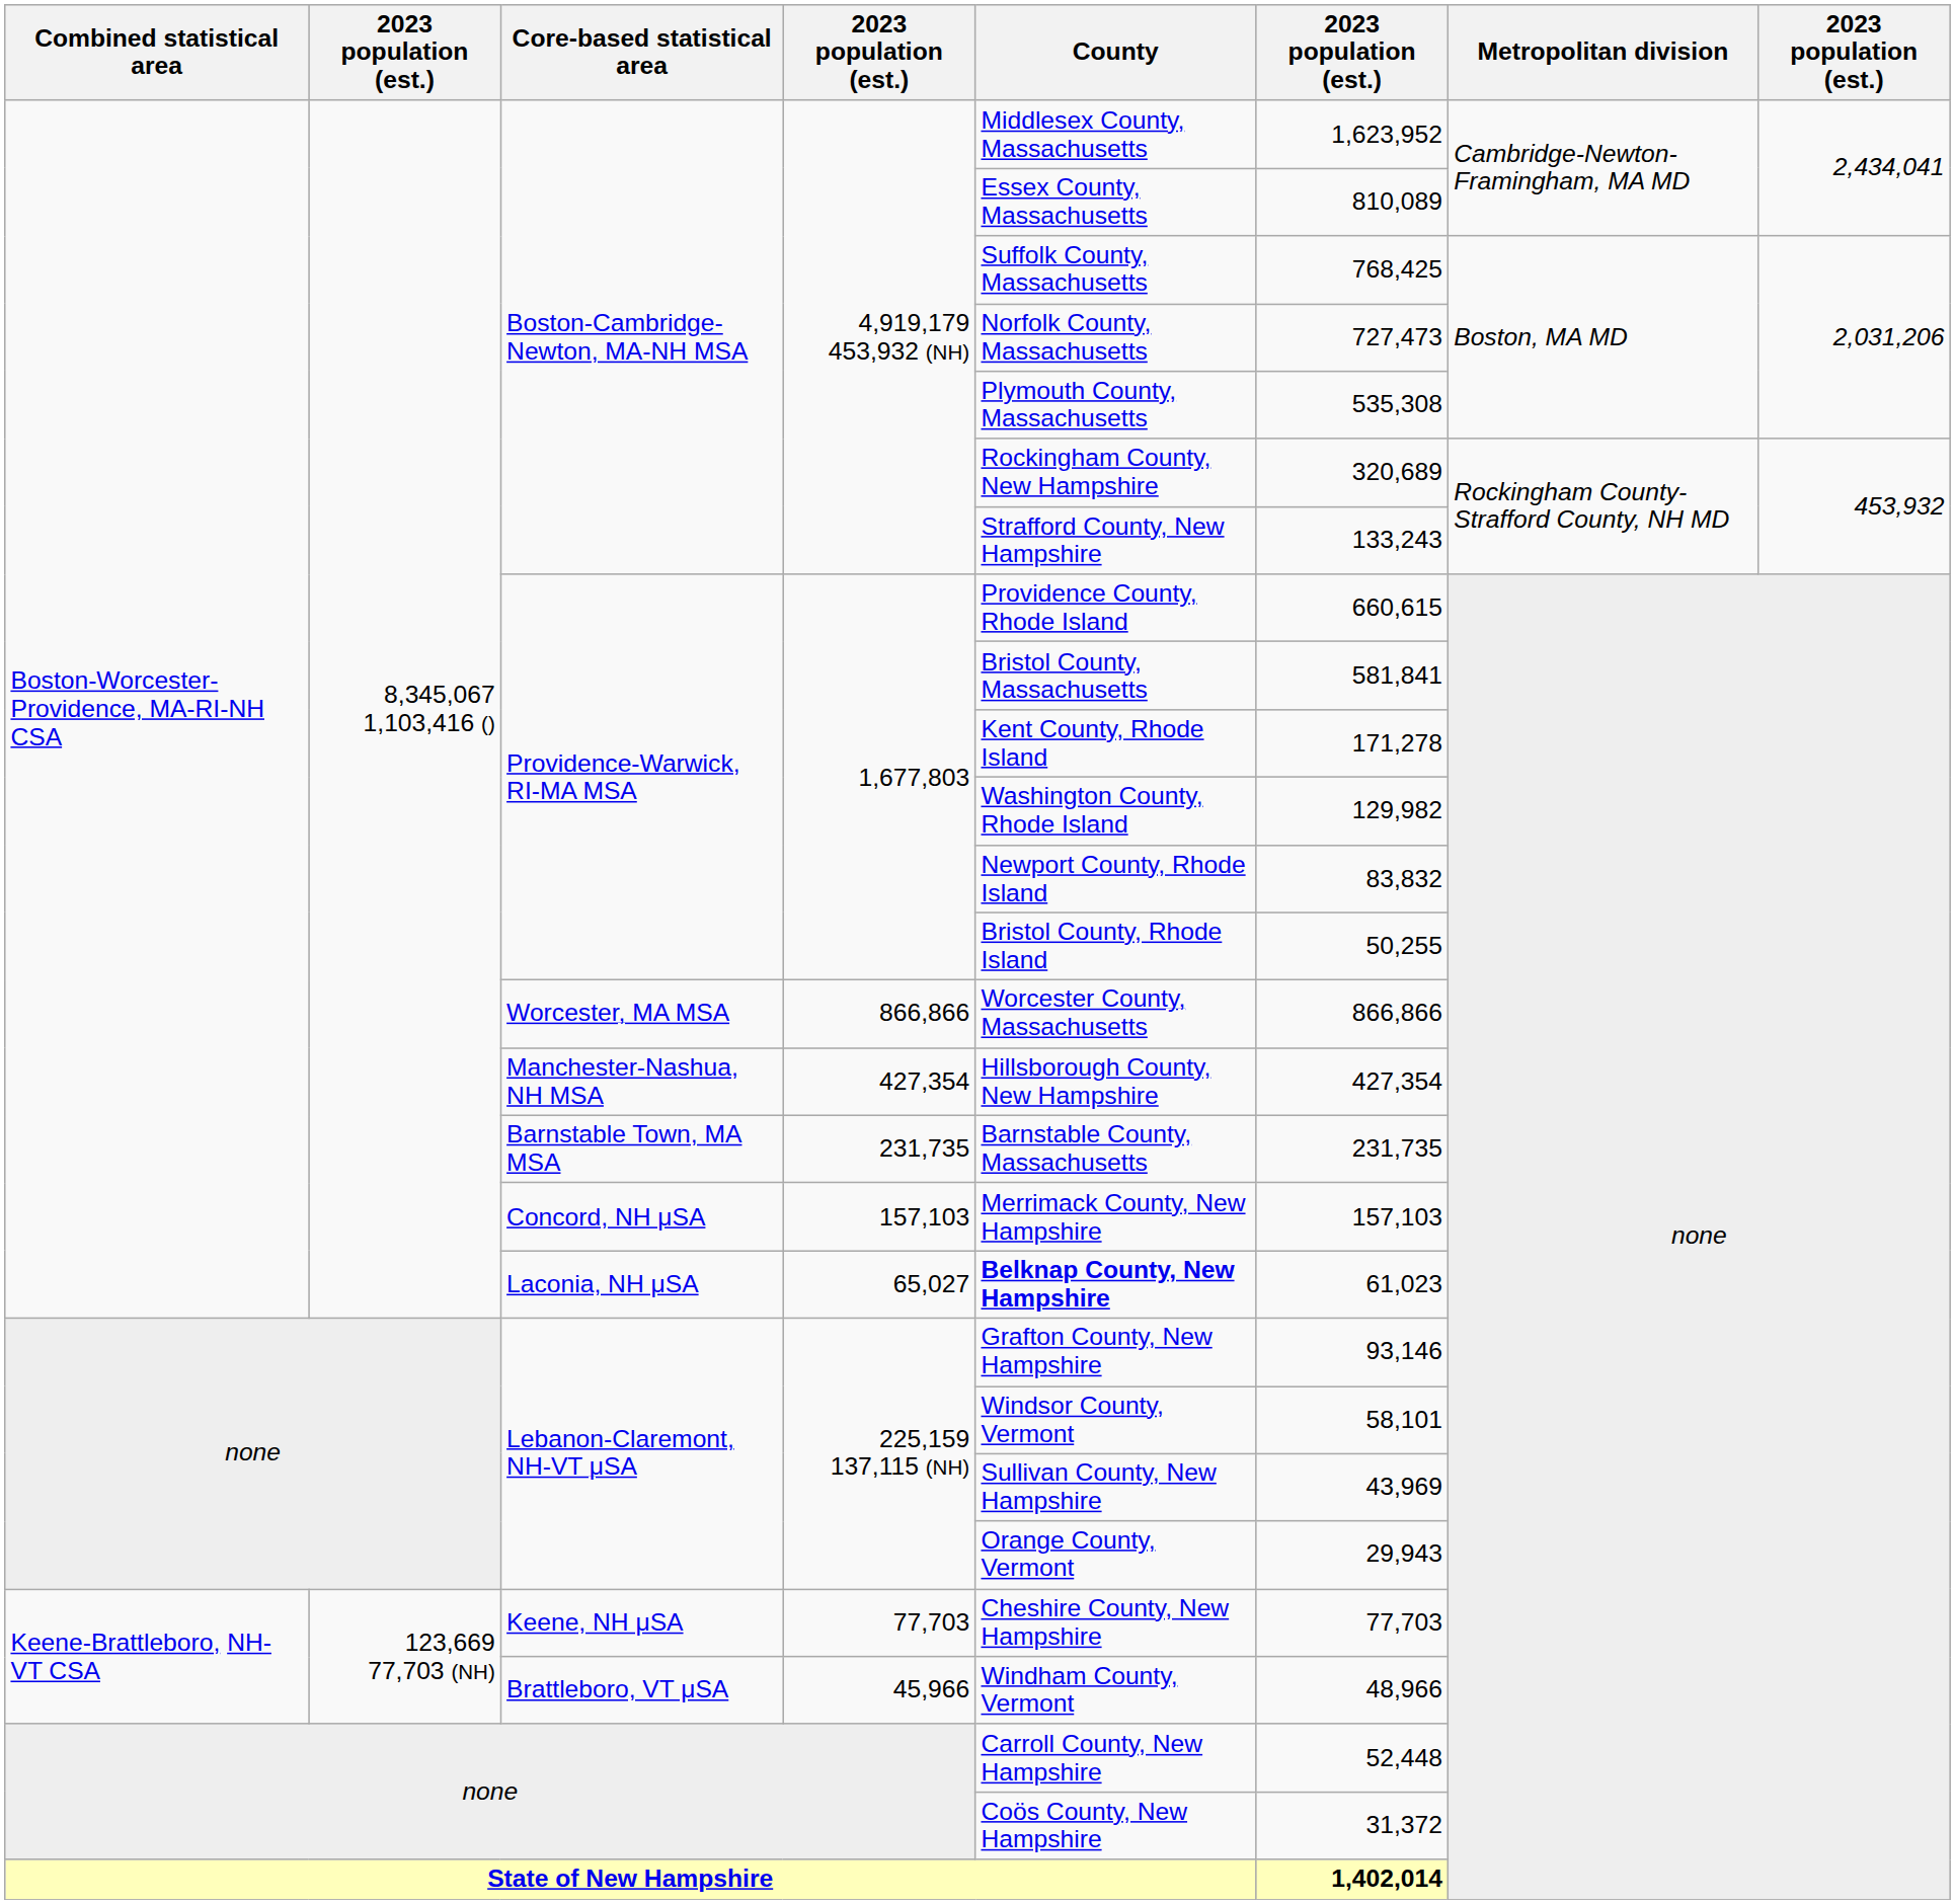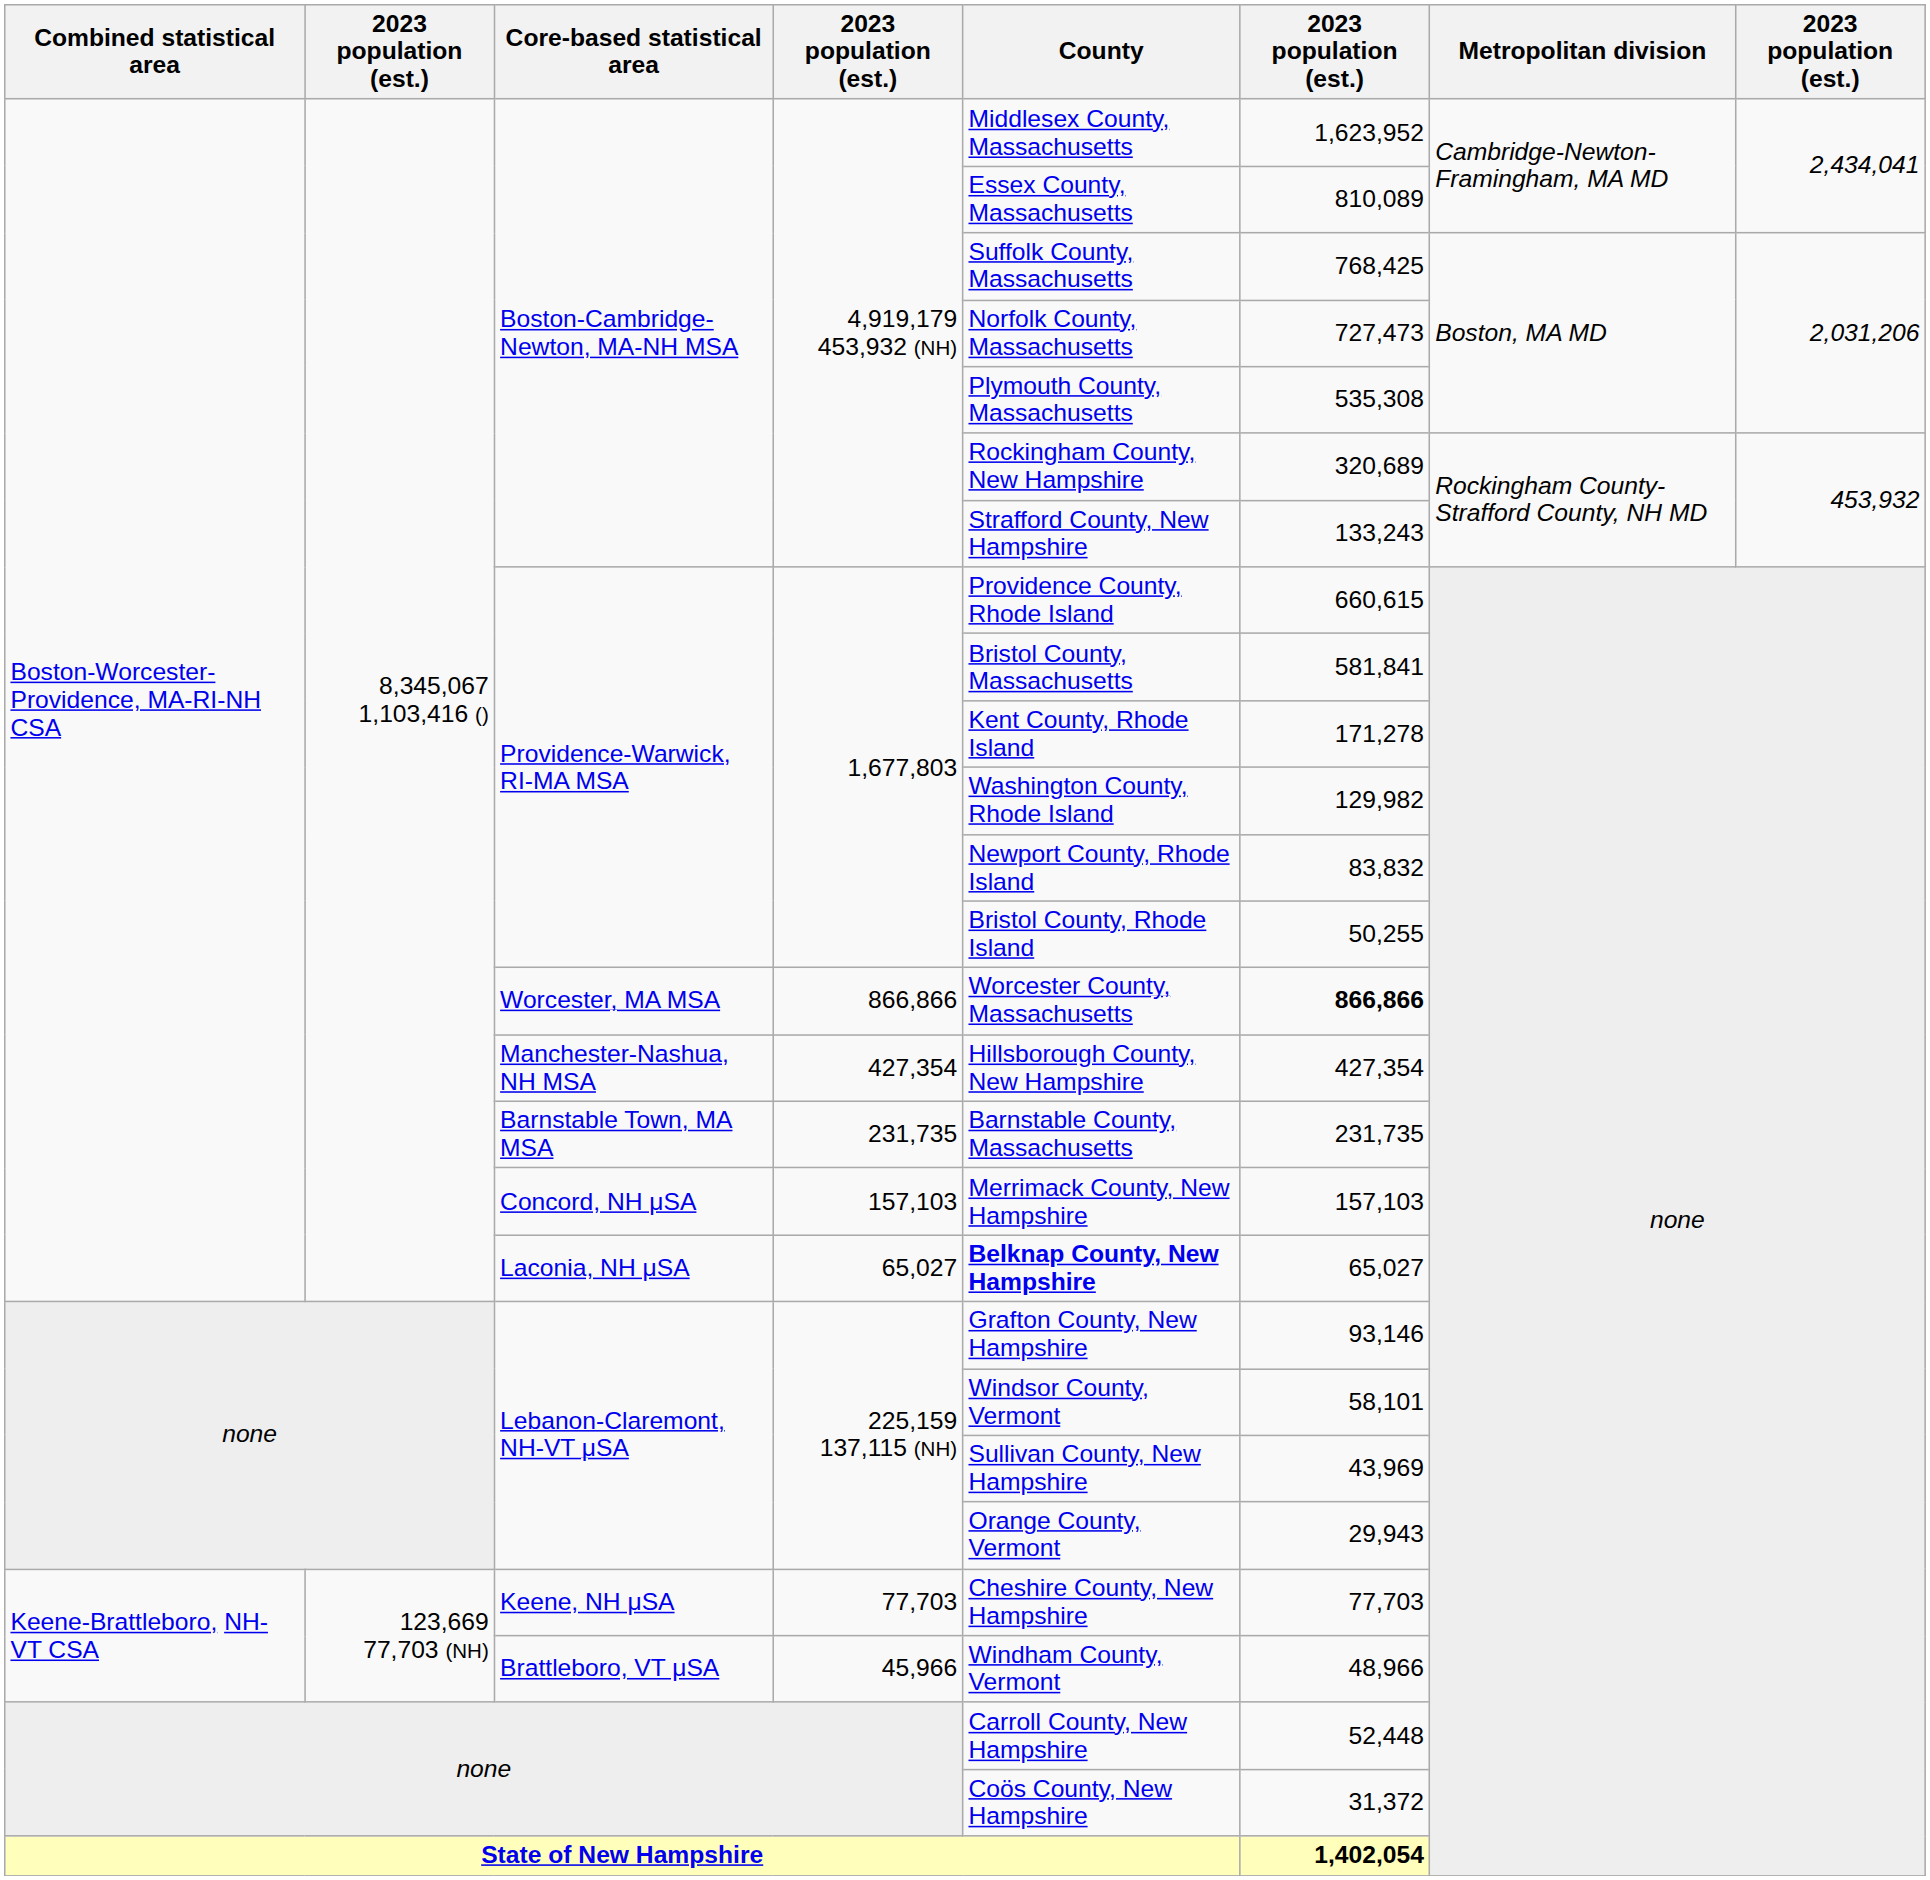 <table class=wikitable>
 <tr>
 <th>Combined statistical area</th>
 <th>2023 population (est.)</th>
 <th>Core-based statistical area</th>
 <th>2023 population (est.)</th>
 <th>County</th>
 <th>2023 population (est.)</th>
 <th>Metropolitan division</th>
 <th>2023 population (est.)</th>
 </tr>
 <tr>
 <td rowspan=18><a href='#'><span>Boston-Worcester-Providence, MA-RI-NH CSA</span></a></td>
 <td rowspan=18 align=right><span>8,345,067</span><br>1,103,416 <small>()</small></td>
 <td rowspan=7><a href='#'><span>Boston-Cambridge-Newton, MA-NH MSA</span></a></td>
 <td rowspan=7 align=right><span>4,919,179</span><br>453,932 <small>(NH)</small></td>
 <td><a href='#'><span>Middlesex County, Massachusetts</span></a></td>
 <td align=right><span>1,623,952</span></td>
 <td rowspan=2><span><em>Cambridge-Newton-Framingham, MA MD</em></span></td>
 <td rowspan=2 align=right><span><em>2,434,041</em></span></td>
 </tr>
 <tr>
 <td><a href='#'><span>Essex County, Massachusetts</span></a></td>
 <td align=right><span>810,089</span></td>
 </tr>
 <tr>
 <td><a href='#'><span>Suffolk County, Massachusetts</span></a></td>
 <td align=right><span>768,425</span></td>
 <td rowspan=3><span><em>Boston, MA MD</em></span></td>
 <td rowspan=3 align=right><span><em>2,031,206</em></span></td>
 </tr>
 <tr>
 <td><a href='#'><span>Norfolk County, Massachusetts</span></a></td>
 <td align=right><span>727,473</span></td>
 </tr>
 <tr>
 <td><a href='#'><span>Plymouth County, Massachusetts</span></a></td>
 <td align=right><span>535,308</span></td>
 </tr>
 <tr>
 <td><a href='#'>Rockingham County, New Hampshire</a></td>
 <td align=right>320,689</td>
 <td rowspan=2><em>Rockingham County-Strafford County, NH MD</em></td>
 <td rowspan=2 align=right><em>453,932</em></td>
 </tr>
 <tr>
 <td><a href='#'>Strafford County, New Hampshire</a></td>
 <td align=right>133,243</td>
 </tr>
 <tr>
 <td rowspan=6><a href='#'><span>Providence-Warwick, RI-MA MSA</span></a></td>
 <td rowspan=6 align=right><span>1,677,803</span></td>
 <td><a href='#'><span>Providence County, Rhode Island</span></a></td>
 <td align=right><span>660,615</span></td>
 <td rowspan=20 colspan=2 align=center bgcolor=#EEEEEE><em>none</em></td>
 </tr>
 <tr>
 <td><a href='#'><span>Bristol County, Massachusetts</span></a></td>
 <td align=right><span>581,841</span></td>
 </tr>
 <tr>
 <td><a href='#'><span>Kent County, Rhode Island</span></a></td>
 <td align=right><span>171,278</span></td>
 </tr>
 <tr>
 <td><a href='#'><span>Washington County, Rhode Island</span></a></td>
 <td align=right><span>129,982</span></td>
 </tr>
 <tr>
 <td><a href='#'><span>Newport County, Rhode Island</span></a></td>
 <td align=right><span>83,832</span></td>
 </tr>
 <tr>
 <td><a href='#'><span>Bristol County, Rhode Island</span></a></td>
 <td align=right><span>50,255</span></td>
 </tr>
 <tr>
 <td><a href='#'><span>Worcester, MA MSA</span></a></td>
 <td align=right><span>866,866</span></td>
 <td><a href='#'><span>Worcester County, Massachusetts</span></a></td>
-<td align=right><span>866,866</span></td>
+<td align=right><strong><span>866,866</span></strong></td>
 </tr>
 <tr>
 <td rowspan=1><a href='#'>Manchester-Nashua, NH MSA</a></td>
 <td rowspan=1 align=right>427,354</td>
 <td><a href='#'>Hillsborough County, New Hampshire</a></td>
 <td align=right>427,354</td>
 </tr>
 <tr>
 <td rowspan=1><a href='#'><span>Barnstable Town, MA MSA</span></a></td>
 <td rowspan=1 align=right><span>231,735</span></td>
 <td><a href='#'><span>Barnstable County, Massachusetts</span></a></td>
 <td align=right><span>231,735</span></td>
 </tr>
 <tr>
 <td rowspan=1><a href='#'>Concord, NH μSA</a></td>
 <td rowspan=1 align=right>157,103</td>
 <td><a href='#'>Merrimack County, New Hampshire</a></td>
 <td align=right>157,103</td>
 </tr>
 <tr>
 <td rowspan=1><a href='#'>Laconia, NH μSA</a></td>
 <td rowspan=1 align=right>65,027</td>
 <td><strong><a href='#'>Belknap County, New Hampshire</a></strong></td>
-<td align=right>61,023</td>
+<td align=right>65,027</td>
 </tr>
 <tr>
 <td rowspan=4 colspan=2 align=center bgcolor=#EEEEEE><em>none</em></td>
 <td rowspan=4><a href='#'><span>Lebanon-Claremont, NH-VT μSA</span></a></td>
 <td rowspan=4 align=right><span>225,159</span><br>137,115 <small>(NH)</small></td>
 <td><a href='#'>Grafton County, New Hampshire</a></td>
 <td align=right>93,146</td>
 </tr>
 <tr>
 <td><a href='#'><span>Windsor County, Vermont</span></a></td>
 <td align=right><span>58,101</span></td>
 </tr>
 <tr>
 <td><a href='#'>Sullivan County, New Hampshire</a></td>
 <td align=right>43,969</td>
 </tr>
 <tr>
 <td><a href='#'><span>Orange County, Vermont</span></a></td>
 <td align=right><span>29,943</span></td>
 </tr>
 <tr>
 <td rowspan=2><a href='#'><span>Keene-Brattleboro,</span></a> <a href='#'><span>NH-VT CSA</span></a></td>
 <td rowspan=2 align=right><span>123,669</span><br>77,703 <small>(NH)</small></td>
 <td rowspan=1><a href='#'>Keene, NH μSA</a></td>
 <td rowspan=1 align=right>77,703</td>
 <td><a href='#'>Cheshire County, New Hampshire</a></td>
 <td align=right>77,703</td>
 </tr>
 <tr>
 <td rowspan=1><a href='#'><span>Brattleboro, VT μSA</span></a></td>
 <td rowspan=1 align=right><span>45,966</span></td>
 <td><a href='#'><span>Windham County, Vermont</span></a></td>
 <td align=right><span>48,966</span></td>
 </tr>
 <tr>
 <td rowspan=2 colspan=4 align=center bgcolor=#EEEEEE><em>none</em></td>
 <td><a href='#'>Carroll County, New Hampshire</a></td>
 <td align=right>52,448</td>
 </tr>
 <tr>
 <td><a href='#'>Coös County, New Hampshire</a></td>
 <td align=right>31,372</td>
 </tr>
 <tr style="font-weight:bold;" bgcolor=#FFFFBB>
 <td colspan=5 align=center><a href='#'>State of New Hampshire</a></td>
-<td align=right>1,402,014</td>
+<td align=right>1,402,054</td>
 </tr>
 </table>
